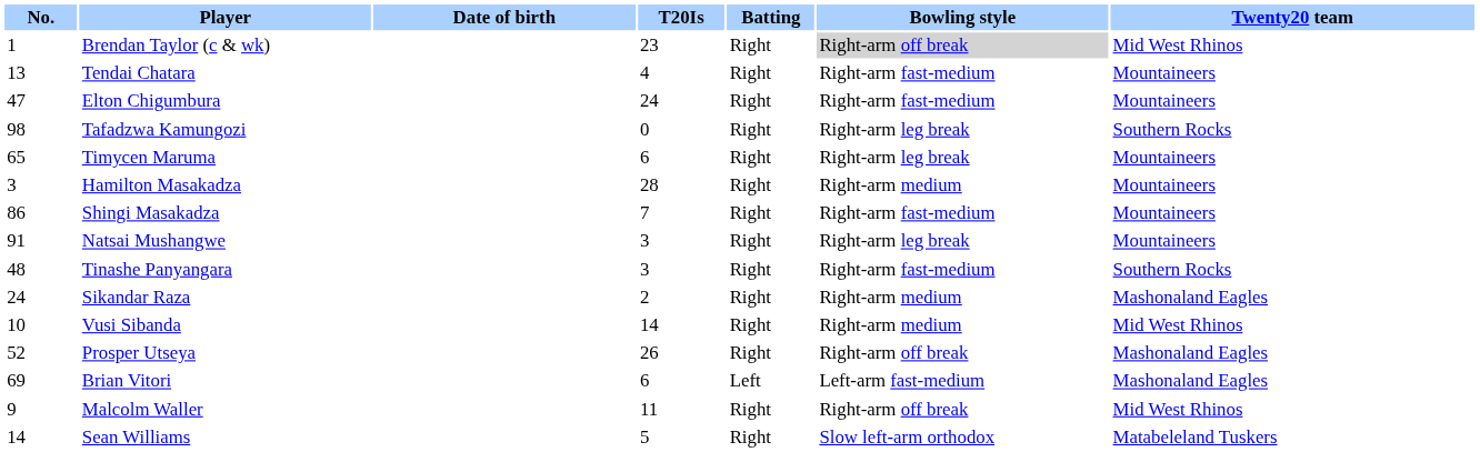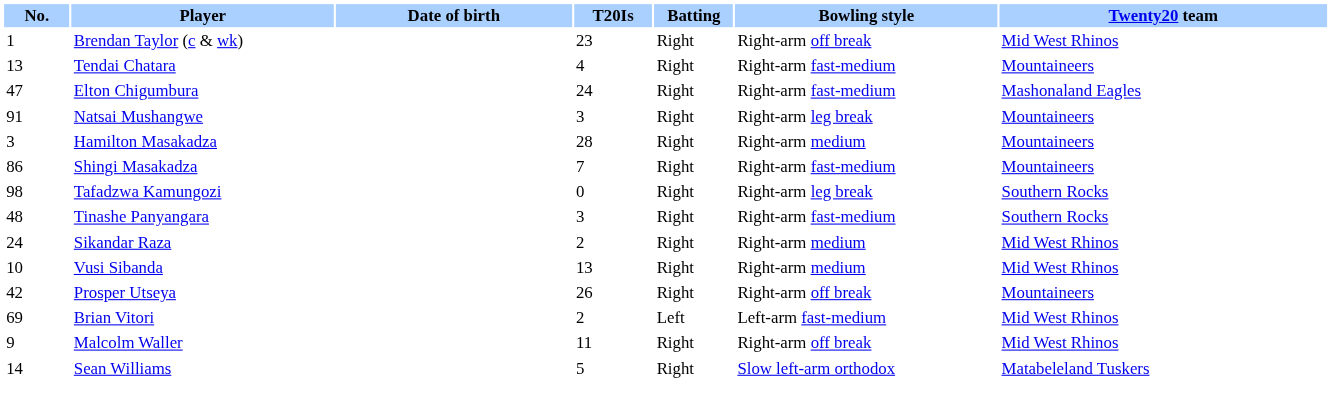 <table border="0" cellspacing="2" cellpadding="2" style="width:100%;">
 <tr style="background:#aad0ff;">
 <th scope="col" width="5%">No.</th>
 <th scope="col" width="20%">Player</th>
 <th scope="col" width="18%">Date of birth</th>
 <th scope="col" width="6%">T20Is</th>
 <th scope="col" width="6%">Batting</th>
 <th scope="col" width="20%">Bowling style</th>
 <th scope="col" width="25%"><a href='#'>Twenty20</a> team</th>
 </tr>
 <tr>
 <td>1</td>
 <td><a href='#'>Brendan Taylor</a> (<a href='#'>c</a> & <a href='#'>wk</a>)</td>
 <td></td>
 <td>23</td>
 <td>Right</td>
-<td style="background: lightgrey;">Right-arm <a href='#'>off break</a></td>
+<td>Right-arm <a href='#'>off break</a></td>
 <td> <a href='#'>Mid West Rhinos</a></td>
 </tr>
 <tr>
 <td>13</td>
 <td><a href='#'>Tendai Chatara</a></td>
 <td></td>
 <td>4</td>
 <td>Right</td>
 <td>Right-arm <a href='#'>fast-medium</a></td>
 <td> <a href='#'>Mountaineers</a></td>
 </tr>
 <tr>
 <td>47</td>
 <td><a href='#'>Elton Chigumbura</a></td>
 <td></td>
 <td>24</td>
 <td>Right</td>
 <td>Right-arm <a href='#'>fast-medium</a></td>
-<td> <a href='#'>Mountaineers</a></td>
+<td> <a href='#'>Mashonaland Eagles</a></td>
 </tr>
 <tr>
-<td>98</td>
-<td><a href='#'>Tafadzwa Kamungozi</a></td>
+<td>91</td>
+<td><a href='#'>Natsai Mushangwe</a></td>
 <td></td>
-<td>0</td>
-<td>Right</td>
-<td>Right-arm <a href='#'>leg break</a></td>
-<td> <a href='#'>Southern Rocks</a></td>
-</tr>
-<tr>
-<td>65</td>
-<td><a href='#'>Timycen Maruma</a></td>
-<td></td>
-<td>6</td>
+<td>3</td>
 <td>Right</td>
 <td>Right-arm <a href='#'>leg break</a></td>
 <td> <a href='#'>Mountaineers</a></td>
 </tr>
 <tr>
 <td>3</td>
 <td><a href='#'>Hamilton Masakadza</a></td>
 <td></td>
 <td>28</td>
 <td>Right</td>
 <td>Right-arm <a href='#'>medium</a></td>
 <td> <a href='#'>Mountaineers</a></td>
 </tr>
 <tr>
 <td>86</td>
 <td><a href='#'>Shingi Masakadza</a></td>
 <td></td>
 <td>7</td>
 <td>Right</td>
 <td>Right-arm <a href='#'>fast-medium</a></td>
 <td> <a href='#'>Mountaineers</a></td>
 </tr>
 <tr>
-<td>91</td>
-<td><a href='#'>Natsai Mushangwe</a></td>
+<td>98</td>
+<td><a href='#'>Tafadzwa Kamungozi</a></td>
 <td></td>
-<td>3</td>
+<td>0</td>
 <td>Right</td>
 <td>Right-arm <a href='#'>leg break</a></td>
-<td> <a href='#'>Mountaineers</a></td>
+<td> <a href='#'>Southern Rocks</a></td>
 </tr>
 <tr>
 <td>48</td>
 <td><a href='#'>Tinashe Panyangara</a></td>
 <td></td>
 <td>3</td>
 <td>Right</td>
 <td>Right-arm <a href='#'>fast-medium</a></td>
 <td> <a href='#'>Southern Rocks</a></td>
 </tr>
 <tr>
 <td>24</td>
 <td><a href='#'>Sikandar Raza</a></td>
 <td></td>
 <td>2</td>
 <td>Right</td>
 <td>Right-arm <a href='#'>medium</a></td>
-<td> <a href='#'>Mashonaland Eagles</a></td>
+<td> <a href='#'>Mid West Rhinos</a></td>
 </tr>
 <tr>
 <td>10</td>
 <td><a href='#'>Vusi Sibanda</a></td>
 <td></td>
-<td>14</td>
+<td>13</td>
 <td>Right</td>
 <td>Right-arm <a href='#'>medium</a></td>
 <td> <a href='#'>Mid West Rhinos</a></td>
 </tr>
 <tr>
-<td>52</td>
+<td>42</td>
 <td><a href='#'>Prosper Utseya</a></td>
 <td></td>
 <td>26</td>
 <td>Right</td>
 <td>Right-arm <a href='#'>off break</a></td>
-<td> <a href='#'>Mashonaland Eagles</a></td>
+<td> <a href='#'>Mountaineers</a></td>
 </tr>
 <tr>
 <td>69</td>
 <td><a href='#'>Brian Vitori</a></td>
 <td></td>
-<td>6</td>
+<td>2</td>
 <td>Left</td>
 <td>Left-arm <a href='#'>fast-medium</a></td>
-<td> <a href='#'>Mashonaland Eagles</a></td>
+<td> <a href='#'>Mid West Rhinos</a></td>
 </tr>
 <tr>
 <td>9</td>
 <td><a href='#'>Malcolm Waller</a></td>
 <td></td>
 <td>11</td>
 <td>Right</td>
 <td>Right-arm <a href='#'>off break</a></td>
 <td> <a href='#'>Mid West Rhinos</a></td>
 </tr>
 <tr>
 <td>14</td>
 <td><a href='#'>Sean Williams</a></td>
 <td></td>
 <td>5</td>
 <td>Right</td>
 <td><a href='#'>Slow left-arm orthodox</a></td>
 <td> <a href='#'>Matabeleland Tuskers</a></td>
 </tr>
 </table>
